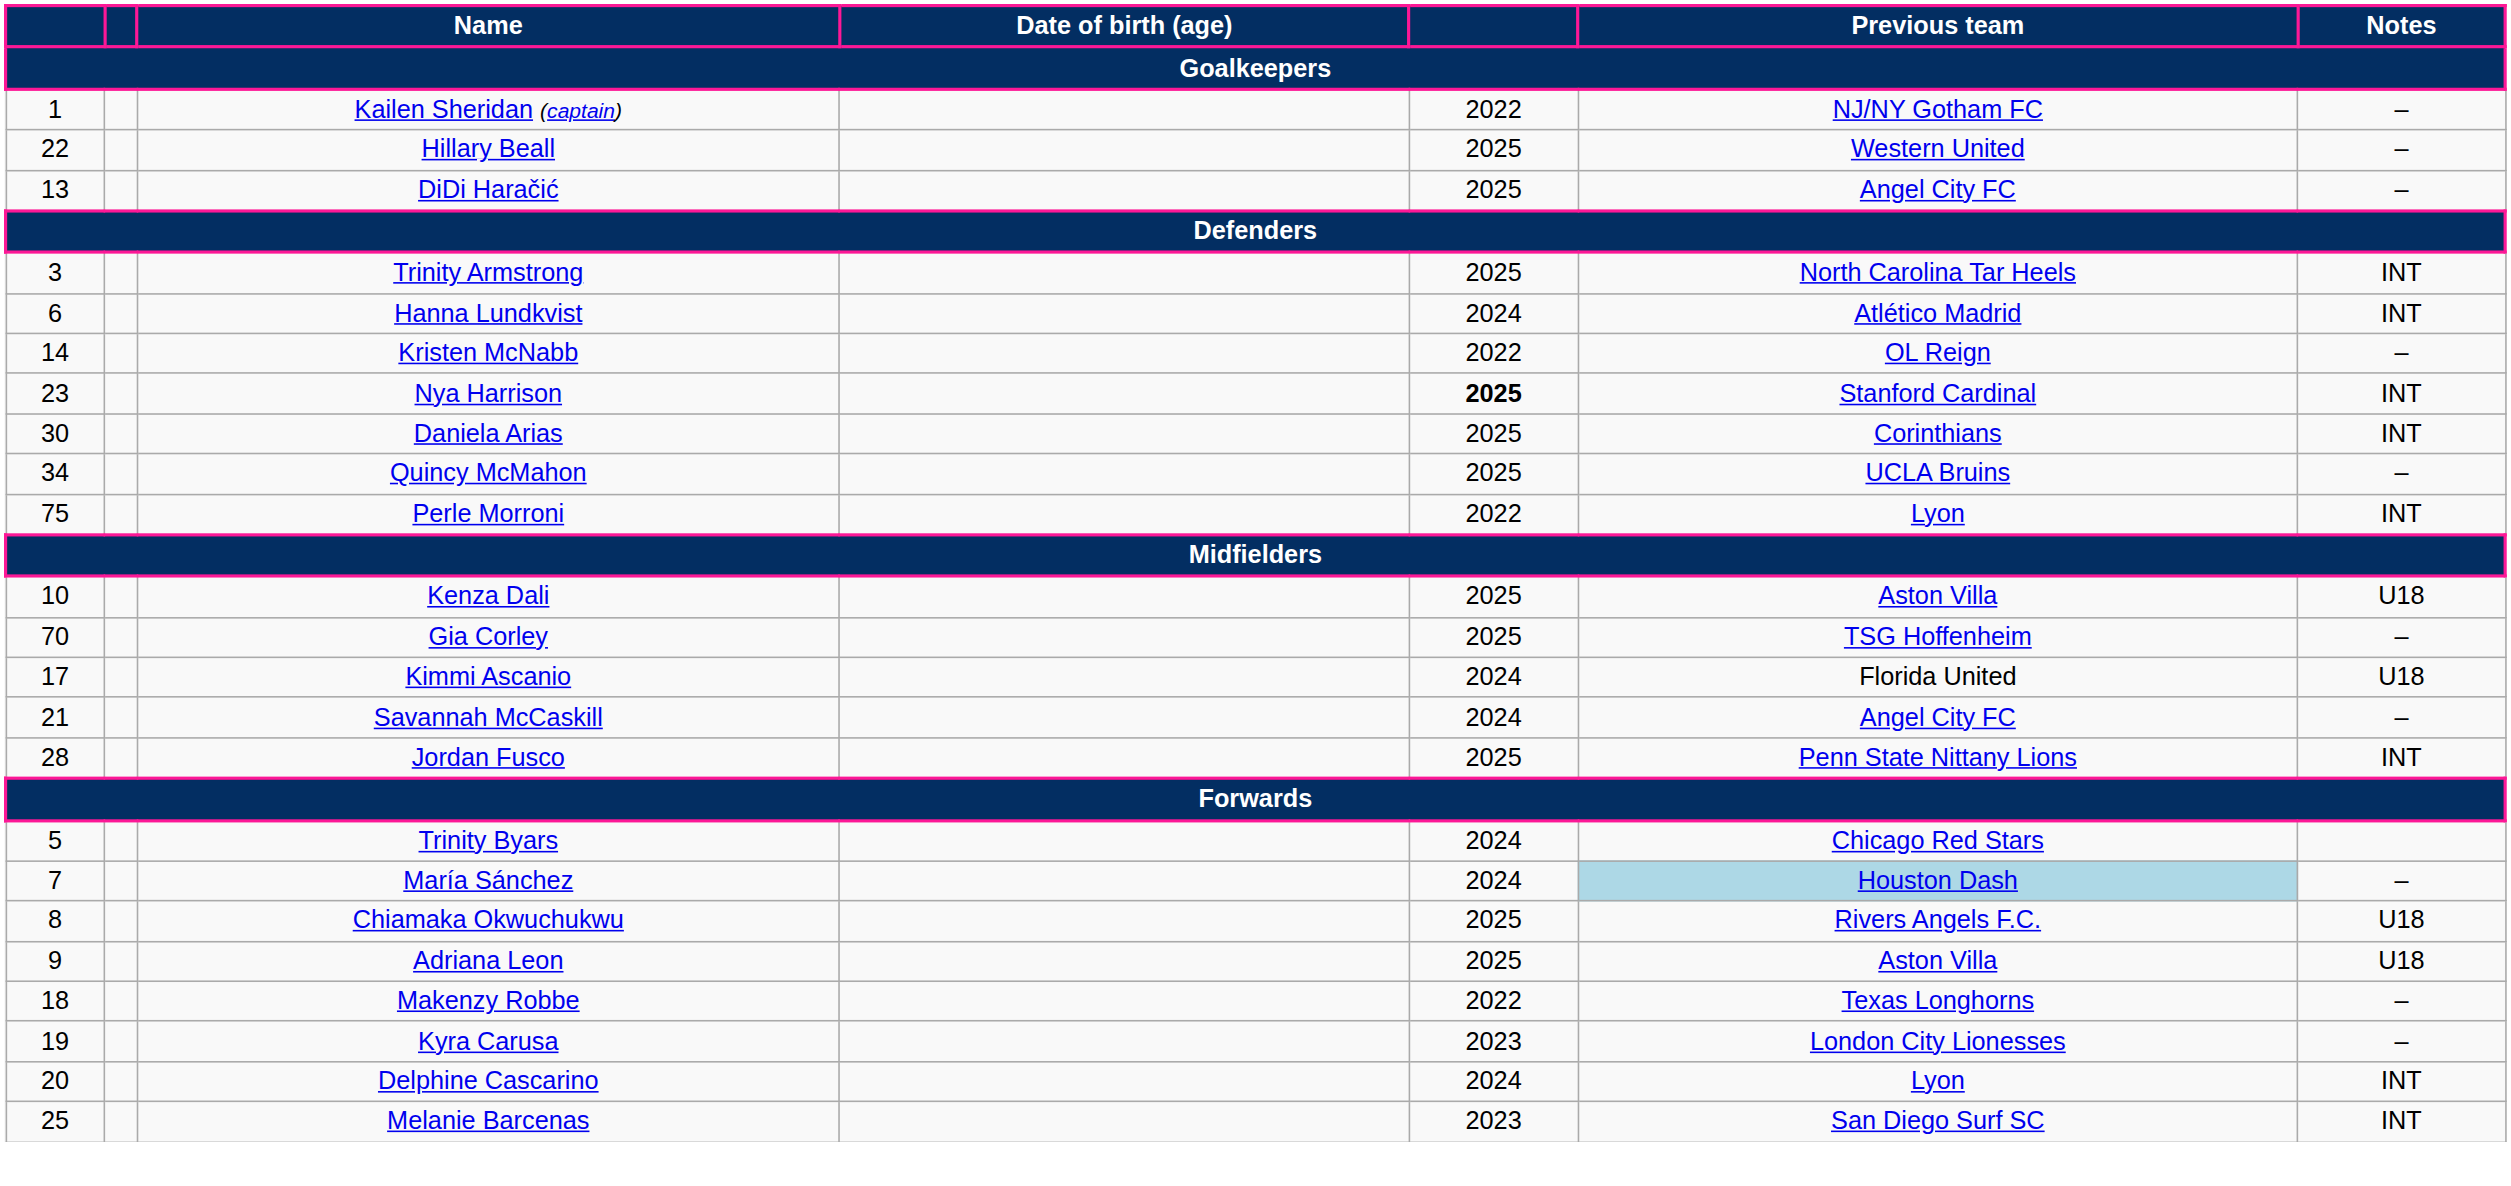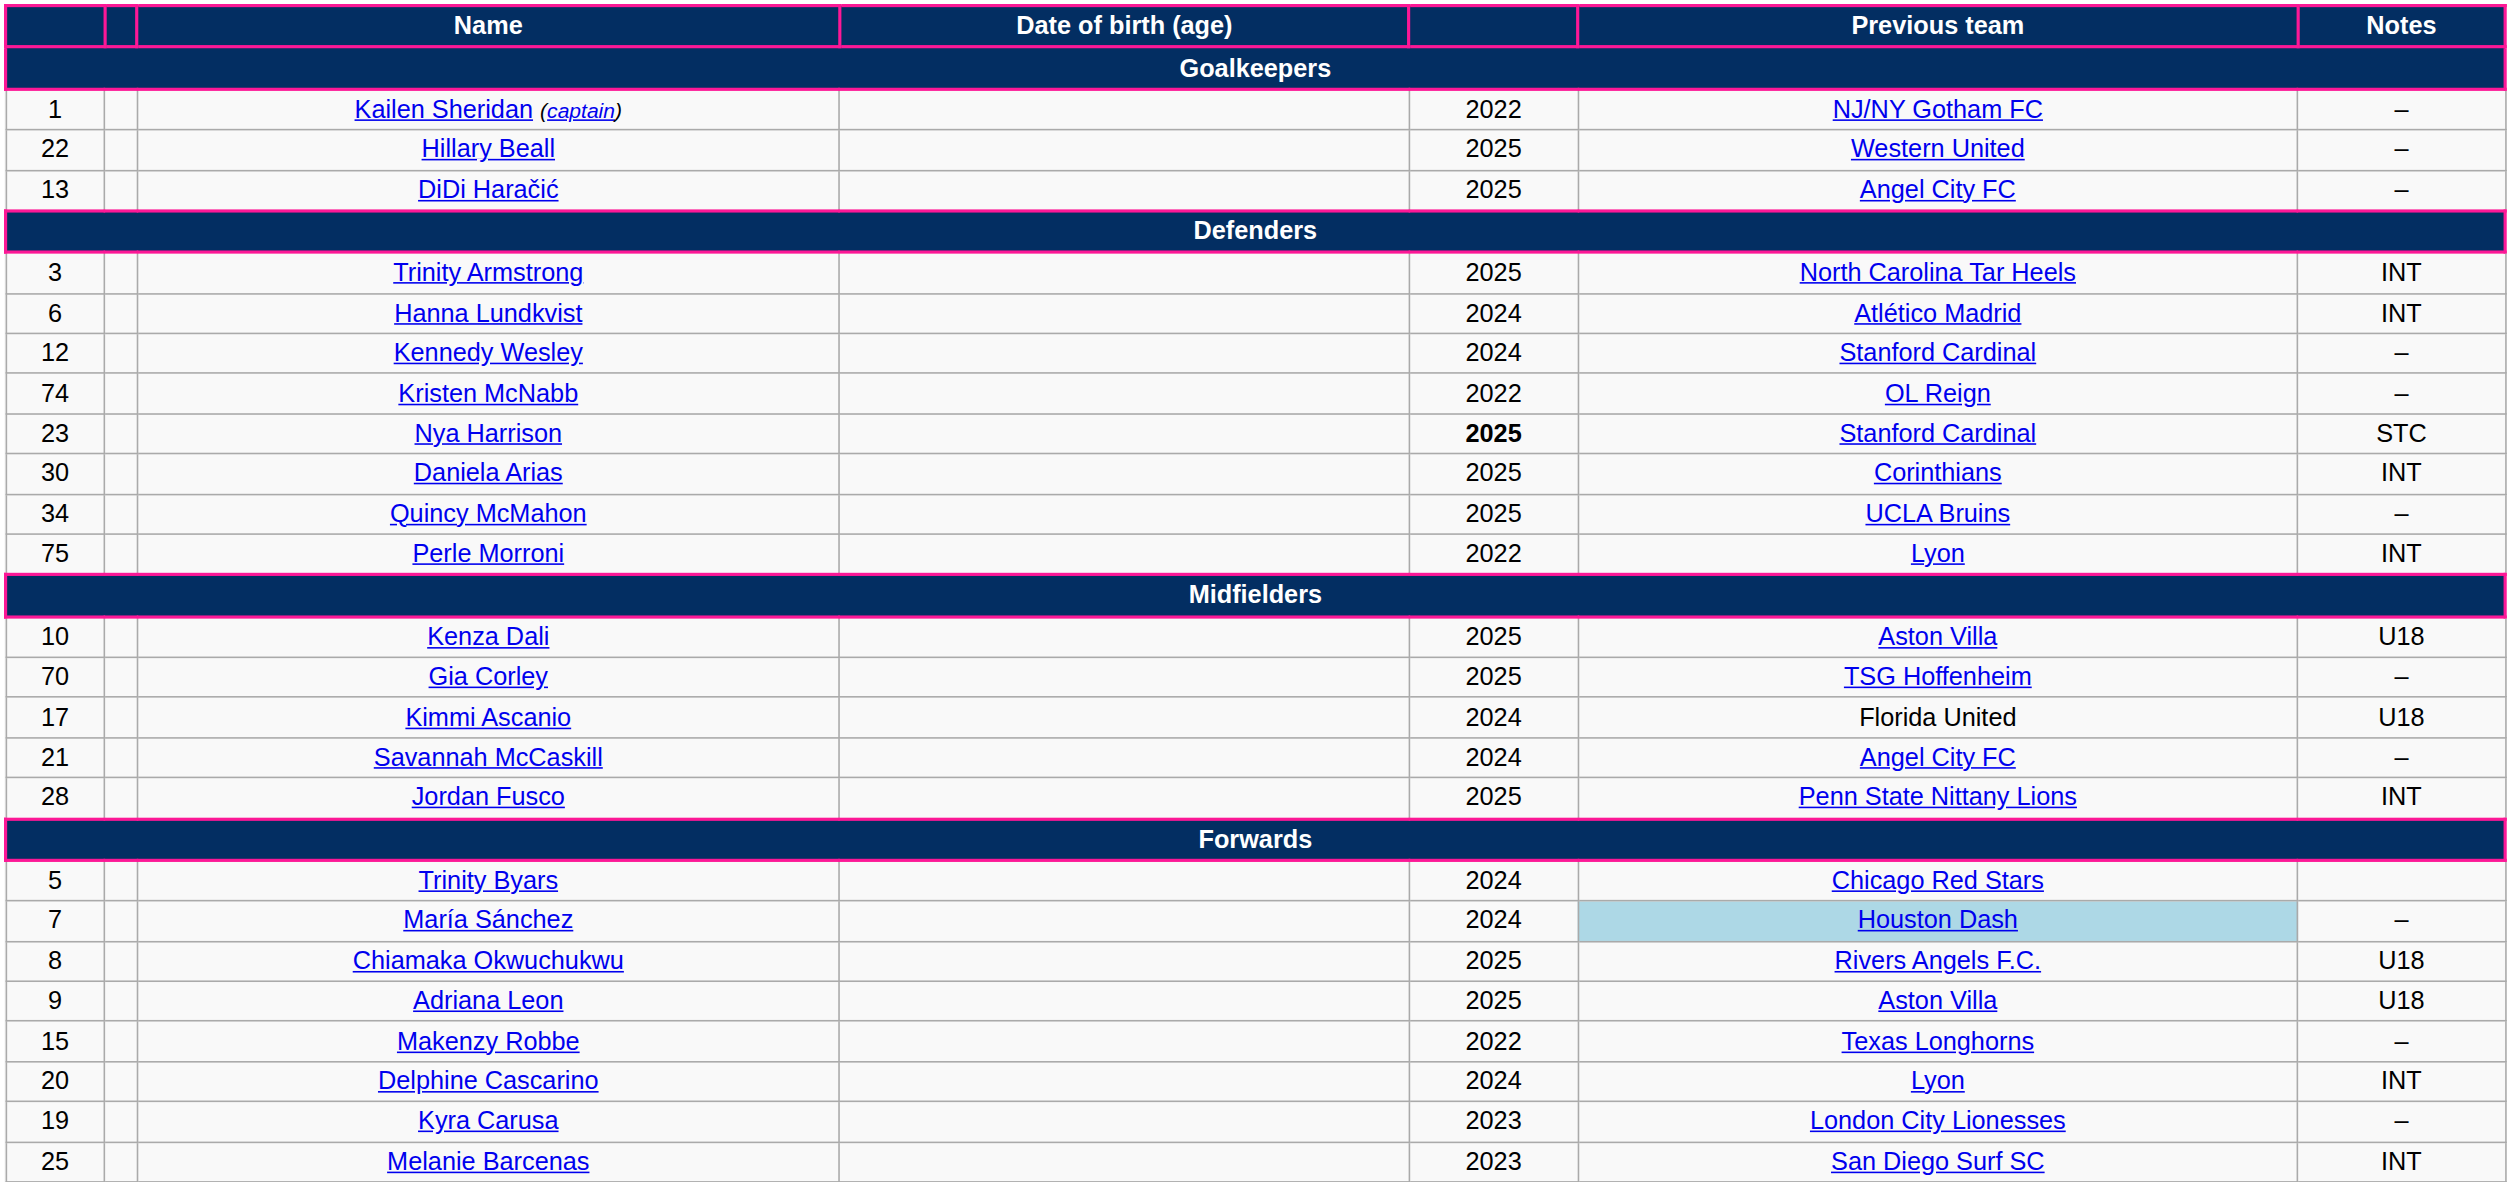 <table class="wikitable" style="text-align:center; width:100%;">
 <tr>
 <th style="background:#032E62; color:white; border:2px solid #FC1896;"></th>
 <th style="background:#032E62; color:white; border:2px solid #FC1896;"></th>
 <th style="background:#032E62; color:white; border:2px solid #FC1896;">Name</th>
 <th style="background:#032E62; color:white; border:2px solid #FC1896;">Date of birth (age)</th>
 <th style="background:#032E62; color:white; border:2px solid #FC1896;"></th>
 <th style="background:#032E62; color:white; border:2px solid #FC1896;">Previous team</th>
 <th style="background:#032E62; color:white; border:2px solid #FC1896;">Notes</th>
 </tr>
 <tr>
 <th colspan="7" style="background:#032E62; color:white; border:2px solid #FC1896;">Goalkeepers</th>
 </tr>
 <tr>
 <td>1</td>
 <td></td>
 <td><a href='#'>Kailen Sheridan</a> <em><small>(<a href='#'>captain</a>)</small></em></td>
 <td></td>
 <td>2022</td>
 <td> <a href='#'>NJ/NY Gotham FC</a></td>
 <td>–</td>
 </tr>
 <tr>
 <td>22</td>
 <td></td>
 <td><a href='#'>Hillary Beall</a></td>
 <td></td>
 <td>2025</td>
 <td> <a href='#'>Western United</a></td>
 <td>–</td>
 </tr>
 <tr>
 <td>13</td>
 <td></td>
 <td><a href='#'>DiDi Haračić</a></td>
 <td></td>
 <td>2025</td>
 <td> <a href='#'>Angel City FC</a></td>
 <td>–</td>
 </tr>
 <tr>
 <th colspan="7" style="background:#032E62; color:white; border:2px solid #FC1896;">Defenders</th>
 </tr>
 <tr>
 <td>3</td>
 <td></td>
 <td><a href='#'>Trinity Armstrong</a></td>
 <td></td>
 <td>2025</td>
 <td> <a href='#'>North Carolina Tar Heels</a></td>
 <td>INT</td>
 </tr>
 <tr>
 <td>6</td>
 <td></td>
 <td><a href='#'>Hanna Lundkvist</a></td>
 <td></td>
 <td>2024</td>
 <td> <a href='#'>Atlético Madrid</a></td>
 <td>INT</td>
 </tr>
 <tr>
-<td>14</td>
+<td>12</td>
+<td></td>
+<td><a href='#'>Kennedy Wesley</a></td>
+<td></td>
+<td>2024</td>
+<td> <a href='#'>Stanford Cardinal</a></td>
+<td>–</td>
+</tr>
+<tr>
+<td>74</td>
 <td></td>
 <td><a href='#'>Kristen McNabb</a></td>
 <td></td>
 <td>2022</td>
 <td> <a href='#'>OL Reign</a></td>
 <td>–</td>
 </tr>
 <tr>
 <td>23</td>
 <td></td>
 <td><a href='#'>Nya Harrison</a></td>
 <td></td>
 <td><strong>2025</strong></td>
 <td> <a href='#'>Stanford Cardinal</a></td>
-<td>INT</td>
+<td>STC</td>
 </tr>
 <tr>
 <td>30</td>
 <td></td>
 <td><a href='#'>Daniela Arias</a></td>
 <td></td>
 <td>2025</td>
 <td> <a href='#'>Corinthians</a></td>
 <td>INT</td>
 </tr>
 <tr>
 <td>34</td>
 <td></td>
 <td><a href='#'>Quincy McMahon</a></td>
 <td></td>
 <td>2025</td>
 <td> <a href='#'>UCLA Bruins</a></td>
 <td>–</td>
 </tr>
 <tr>
 <td>75</td>
 <td></td>
 <td><a href='#'>Perle Morroni</a></td>
 <td></td>
 <td>2022</td>
 <td> <a href='#'>Lyon</a></td>
 <td>INT</td>
 </tr>
 <tr>
 <th colspan="7" style="background:#032E62; color:white; border:2px solid #FC1896;">Midfielders</th>
 </tr>
 <tr>
 <td>10</td>
 <td></td>
 <td><a href='#'>Kenza Dali</a></td>
 <td></td>
 <td>2025</td>
 <td> <a href='#'>Aston Villa</a></td>
 <td>U18</td>
 </tr>
 <tr>
 <td>70</td>
 <td></td>
 <td><a href='#'>Gia Corley</a></td>
 <td></td>
 <td>2025</td>
 <td> <a href='#'>TSG Hoffenheim</a></td>
 <td>–</td>
 </tr>
 <tr>
 <td>17</td>
 <td></td>
 <td><a href='#'>Kimmi Ascanio</a></td>
 <td></td>
 <td>2024</td>
 <td> Florida United</td>
 <td>U18</td>
 </tr>
 <tr>
 <td>21</td>
 <td></td>
 <td><a href='#'>Savannah McCaskill</a></td>
 <td></td>
 <td>2024</td>
 <td> <a href='#'>Angel City FC</a></td>
 <td>–</td>
 </tr>
 <tr>
 <td>28</td>
 <td></td>
 <td><a href='#'>Jordan Fusco</a></td>
 <td></td>
 <td>2025</td>
 <td> <a href='#'>Penn State Nittany Lions</a></td>
 <td>INT</td>
 </tr>
 <tr>
 <th colspan="7" style="background:#032E62; color:white; border:2px solid #FC1896;">Forwards</th>
 </tr>
 <tr>
 <td>5</td>
 <td></td>
 <td><a href='#'>Trinity Byars</a></td>
 <td></td>
 <td>2024</td>
 <td> <a href='#'>Chicago Red Stars</a></td>
 <td></td>
 </tr>
 <tr>
 <td>7</td>
 <td></td>
 <td><a href='#'>María Sánchez</a></td>
 <td></td>
 <td>2024</td>
 <td style="background: lightblue;"> <a href='#'>Houston Dash</a></td>
 <td>–</td>
 </tr>
 <tr>
 <td>8</td>
 <td></td>
 <td><a href='#'>Chiamaka Okwuchukwu</a></td>
 <td></td>
 <td>2025</td>
 <td> <a href='#'>Rivers Angels F.C.</a></td>
 <td>U18</td>
 </tr>
 <tr>
 <td>9</td>
 <td></td>
 <td><a href='#'>Adriana Leon</a></td>
 <td></td>
 <td>2025</td>
 <td> <a href='#'>Aston Villa</a></td>
 <td>U18</td>
 </tr>
 <tr>
-<td>18</td>
+<td>15</td>
 <td></td>
 <td><a href='#'>Makenzy Robbe</a></td>
 <td></td>
 <td>2022</td>
 <td> <a href='#'>Texas Longhorns</a></td>
-<td>–</td>
-</tr>
-<tr>
-<td>19</td>
-<td></td>
-<td><a href='#'>Kyra Carusa</a></td>
-<td></td>
-<td>2023</td>
-<td> <a href='#'>London City Lionesses</a></td>
 <td>–</td>
 </tr>
 <tr>
 <td>20</td>
 <td></td>
 <td><a href='#'>Delphine Cascarino</a></td>
 <td></td>
 <td>2024</td>
 <td> <a href='#'>Lyon</a></td>
 <td>INT</td>
 </tr>
 <tr>
+<td>19</td>
+<td></td>
+<td><a href='#'>Kyra Carusa</a></td>
+<td></td>
+<td>2023</td>
+<td> <a href='#'>London City Lionesses</a></td>
+<td>–</td>
+</tr>
+<tr>
 <td>25</td>
 <td></td>
 <td><a href='#'>Melanie Barcenas</a></td>
 <td></td>
 <td>2023</td>
 <td> <a href='#'>San Diego Surf SC</a></td>
 <td>INT</td>
 </tr>
 </table>
